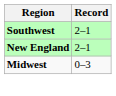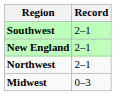 <table class="wikitable">
 <tr>
 <th>Region</th>
 <th>Record</th>
 </tr>
 <tr bgcolor=#bbffbb>
 <td><strong>Southwest</strong></td>
 <td>2–1</td>
 </tr>
 <tr bgcolor=#bbffbb>
 <td><strong>New England</strong></td>
 <td>2–1</td>
 </tr>
 <tr>
+<td><strong>Northwest</strong></td>
+<td>2–1</td>
+</tr>
+<tr>
 <td><strong>Midwest</strong></td>
 <td>0–3</td>
 </tr>
 </table>
